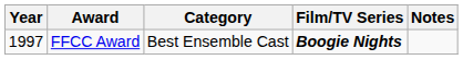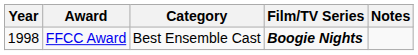 <table class="wikitable" style="font-size: 90%;">
 <tr>
 <th>Year</th>
 <th>Award</th>
 <th>Category</th>
 <th>Film/TV Series</th>
 <th>Notes</th>
 </tr>
 <tr>
-<td>1997</td>
+<td>1998</td>
 <td><a href='#'>FFCC Award</a></td>
 <td>Best Ensemble Cast</td>
 <td><strong><em>Boogie Nights</em></strong></td>
 </tr>
 </table>
